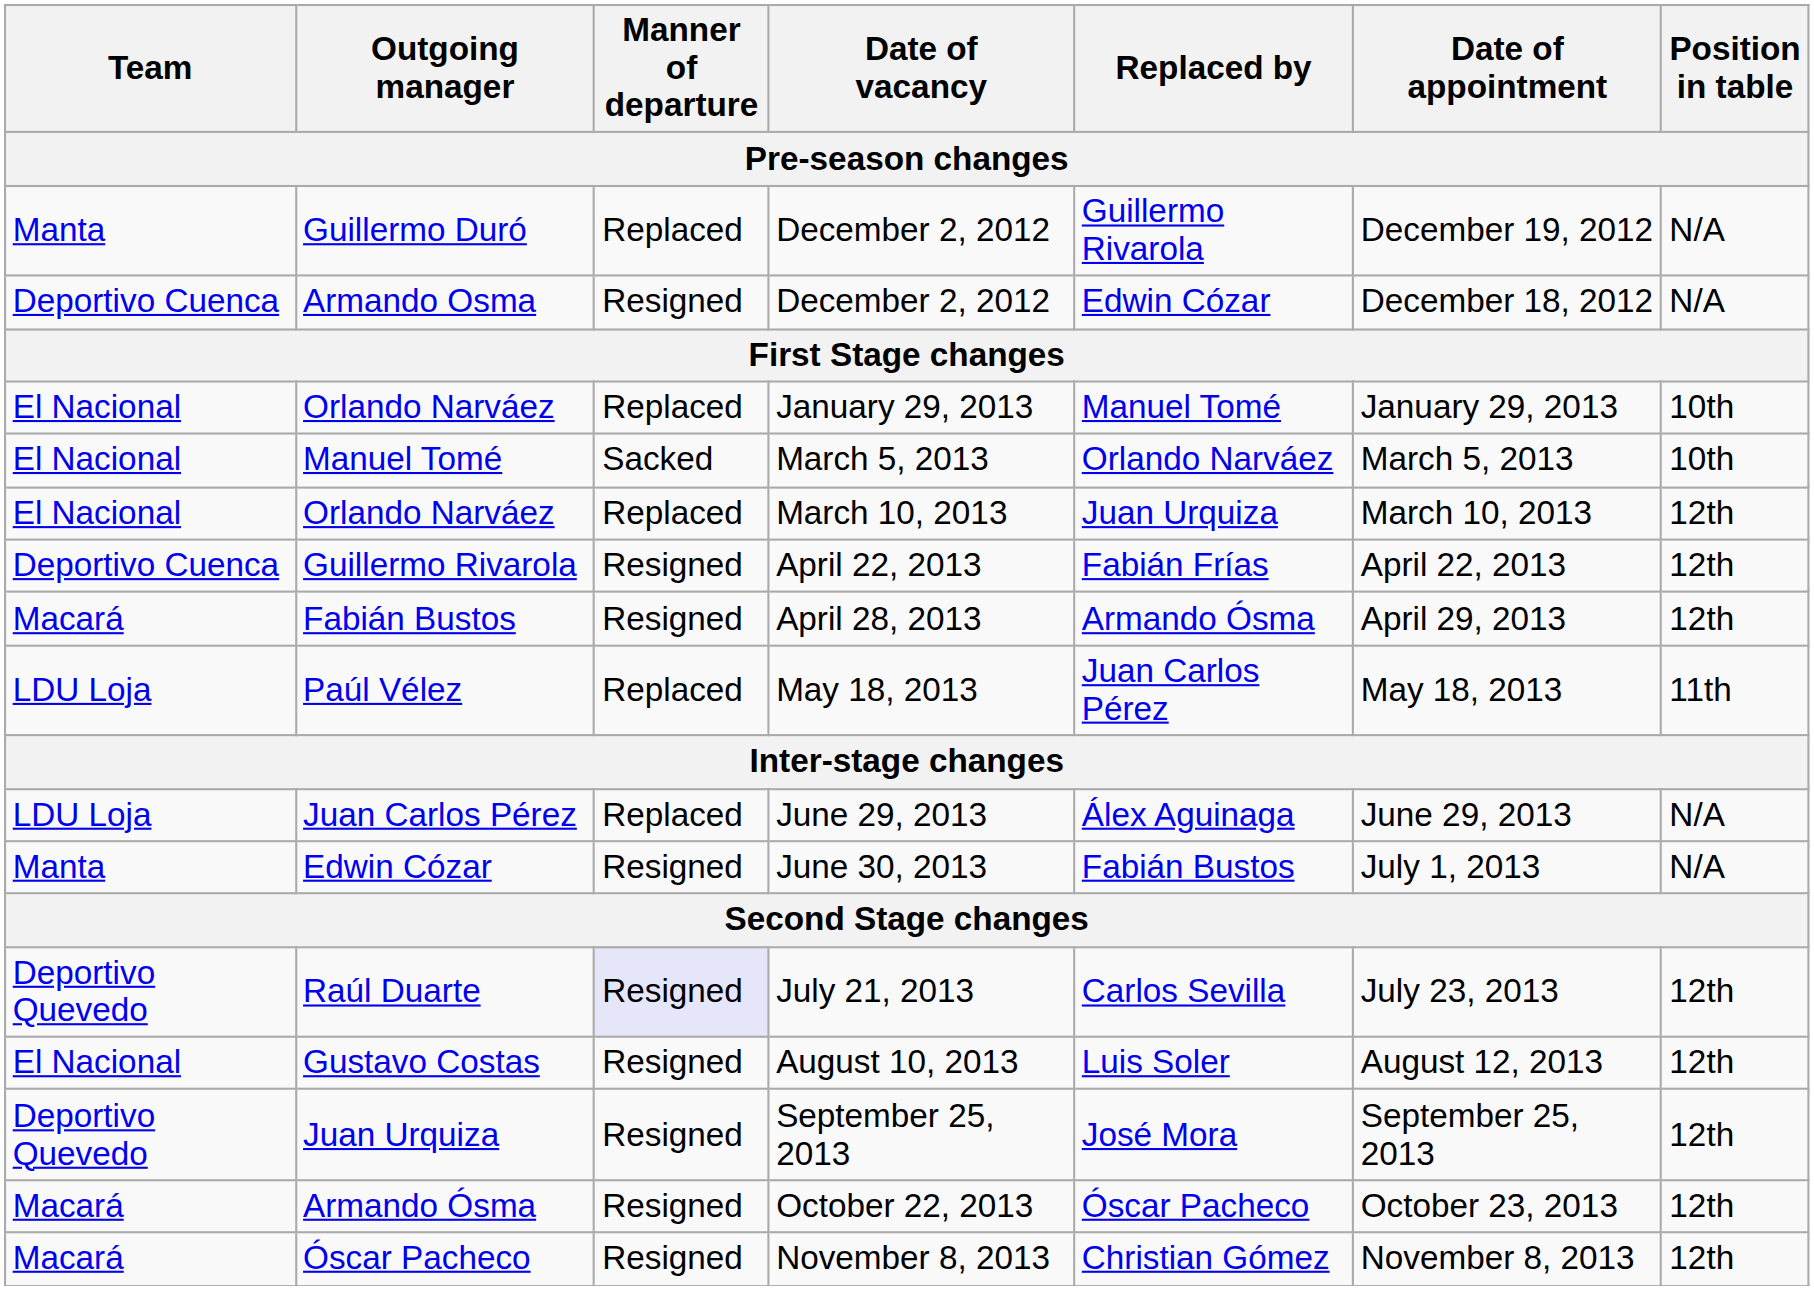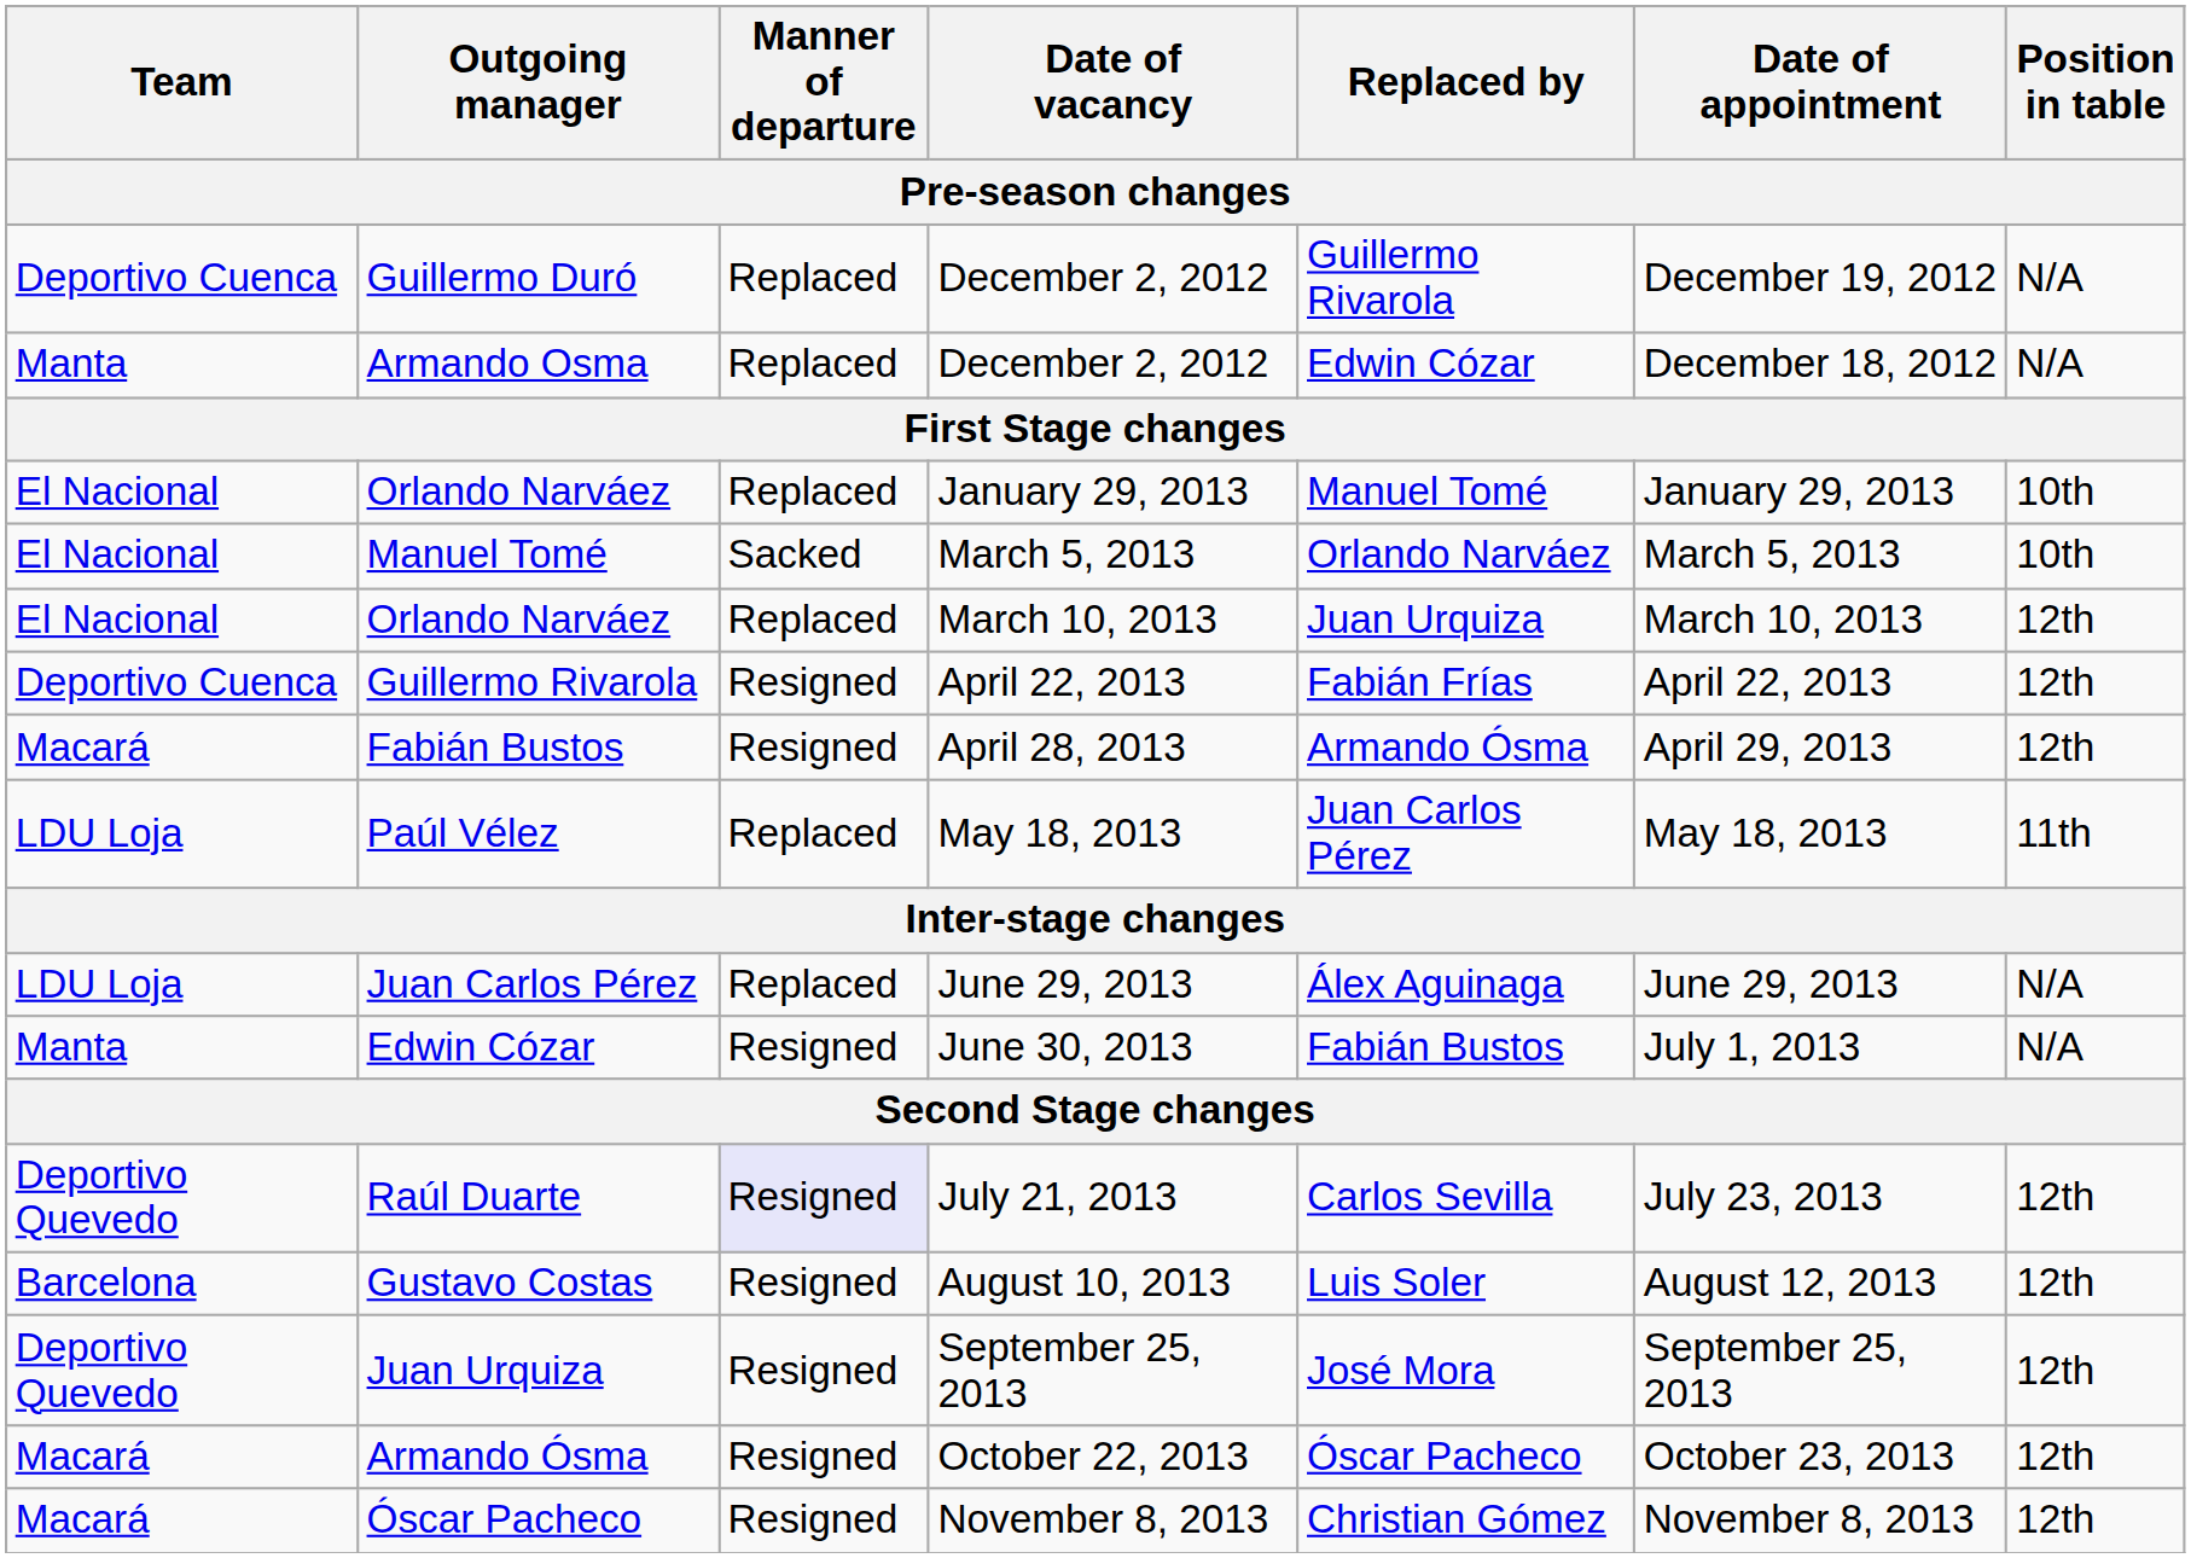 <table class="wikitable">
 <tr>
 <th>Team</th>
 <th>Outgoing manager</th>
 <th>Manner of<br>departure</th>
 <th>Date of<br>vacancy</th>
 <th>Replaced by</th>
 <th>Date of<br>appointment</th>
 <th>Position<br>in table</th>
 </tr>
 <tr>
 <th colspan=7>Pre-season changes</th>
 </tr>
 <tr>
-<td><a href='#'>Manta</a></td>
+<td><a href='#'>Deportivo Cuenca</a></td>
 <td><a href='#'>Guillermo Duró</a></td>
 <td>Replaced</td>
 <td>December 2, 2012</td>
 <td><a href='#'>Guillermo Rivarola</a></td>
 <td>December 19, 2012</td>
 <td>N/A</td>
 </tr>
 <tr>
-<td><a href='#'>Deportivo Cuenca</a></td>
+<td><a href='#'>Manta</a></td>
 <td><a href='#'>Armando Osma</a></td>
-<td>Resigned</td>
+<td>Replaced</td>
 <td>December 2, 2012</td>
 <td><a href='#'>Edwin Cózar</a></td>
 <td>December 18, 2012</td>
 <td>N/A</td>
 </tr>
 <tr>
 <th colspan=7>First Stage changes</th>
 </tr>
 <tr>
 <td><a href='#'>El Nacional</a></td>
 <td><a href='#'>Orlando Narváez</a></td>
 <td>Replaced</td>
 <td>January 29, 2013</td>
 <td><a href='#'>Manuel Tomé</a></td>
 <td>January 29, 2013</td>
 <td>10th</td>
 </tr>
 <tr>
 <td><a href='#'>El Nacional</a></td>
 <td><a href='#'>Manuel Tomé</a></td>
 <td>Sacked</td>
 <td>March 5, 2013</td>
 <td><a href='#'>Orlando Narváez</a></td>
 <td>March 5, 2013</td>
 <td>10th</td>
 </tr>
 <tr>
 <td><a href='#'>El Nacional</a></td>
 <td><a href='#'>Orlando Narváez</a></td>
 <td>Replaced</td>
 <td>March 10, 2013</td>
 <td><a href='#'>Juan Urquiza</a></td>
 <td>March 10, 2013</td>
 <td>12th</td>
 </tr>
 <tr>
 <td><a href='#'>Deportivo Cuenca</a></td>
 <td><a href='#'>Guillermo Rivarola</a></td>
 <td>Resigned</td>
 <td>April 22, 2013</td>
 <td><a href='#'>Fabián Frías</a></td>
 <td>April 22, 2013</td>
 <td>12th</td>
 </tr>
 <tr>
 <td><a href='#'>Macará</a></td>
 <td><a href='#'>Fabián Bustos</a></td>
 <td>Resigned</td>
 <td>April 28, 2013</td>
 <td><a href='#'>Armando Ósma</a></td>
 <td>April 29, 2013</td>
 <td>12th</td>
 </tr>
 <tr>
 <td><a href='#'>LDU Loja</a></td>
 <td><a href='#'>Paúl Vélez</a></td>
 <td>Replaced</td>
 <td>May 18, 2013</td>
 <td><a href='#'>Juan Carlos Pérez</a></td>
 <td>May 18, 2013</td>
 <td>11th</td>
 </tr>
 <tr>
 <th colspan=7>Inter-stage changes</th>
 </tr>
 <tr>
 <td><a href='#'>LDU Loja</a></td>
 <td><a href='#'>Juan Carlos Pérez</a></td>
 <td>Replaced</td>
 <td>June 29, 2013</td>
 <td><a href='#'>Álex Aguinaga</a></td>
 <td>June 29, 2013</td>
 <td>N/A</td>
 </tr>
 <tr>
 <td><a href='#'>Manta</a></td>
 <td><a href='#'>Edwin Cózar</a></td>
 <td>Resigned</td>
 <td>June 30, 2013</td>
 <td><a href='#'>Fabián Bustos</a></td>
 <td>July 1, 2013</td>
 <td>N/A</td>
 </tr>
 <tr>
 <th colspan=7>Second Stage changes</th>
 </tr>
 <tr>
 <td><a href='#'>Deportivo Quevedo</a></td>
 <td><a href='#'>Raúl Duarte</a></td>
 <td style="background: lavender;">Resigned</td>
 <td>July 21, 2013</td>
 <td><a href='#'>Carlos Sevilla</a></td>
 <td>July 23, 2013</td>
 <td>12th</td>
 </tr>
 <tr>
-<td><a href='#'>El Nacional</a></td>
+<td><a href='#'>Barcelona</a></td>
 <td><a href='#'>Gustavo Costas</a></td>
 <td>Resigned</td>
 <td>August 10, 2013</td>
 <td><a href='#'>Luis Soler</a></td>
 <td>August 12, 2013</td>
 <td>12th</td>
 </tr>
 <tr>
 <td><a href='#'>Deportivo Quevedo</a></td>
 <td><a href='#'>Juan Urquiza</a></td>
 <td>Resigned</td>
 <td>September 25, 2013</td>
 <td><a href='#'>José Mora</a></td>
 <td>September 25, 2013</td>
 <td>12th</td>
 </tr>
 <tr>
 <td><a href='#'>Macará</a></td>
 <td><a href='#'>Armando Ósma</a></td>
 <td>Resigned</td>
 <td>October 22, 2013</td>
 <td><a href='#'>Óscar Pacheco</a></td>
 <td>October 23, 2013</td>
 <td>12th</td>
 </tr>
 <tr>
 <td><a href='#'>Macará</a></td>
 <td><a href='#'>Óscar Pacheco</a></td>
 <td>Resigned</td>
 <td>November 8, 2013</td>
 <td><a href='#'>Christian Gómez</a></td>
 <td>November 8, 2013</td>
 <td>12th</td>
 </tr>
 <tr>
 </tr>
 </table>
